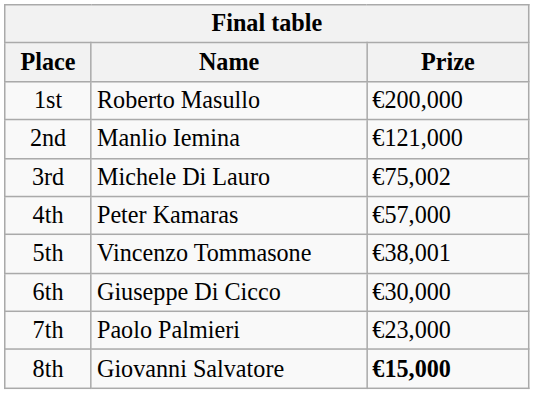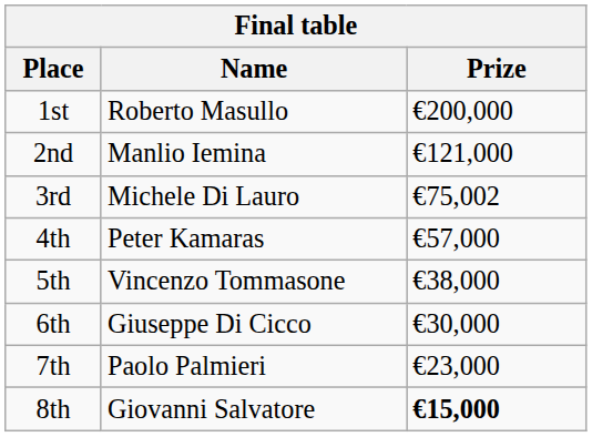 <table class="wikitable">
 <tr>
 <th colspan="3">Final table</th>
 </tr>
 <tr>
 <th style="width:50px;">Place</th>
 <th style="width:175px;">Name</th>
 <th style="width:100px;">Prize</th>
 </tr>
 <tr>
 <td style="text-align:center;">1st</td>
 <td> Roberto Masullo</td>
 <td>€200,000</td>
 </tr>
 <tr>
 <td style="text-align:center;">2nd</td>
 <td> Manlio Iemina</td>
 <td>€121,000</td>
 </tr>
 <tr>
 <td style="text-align:center;">3rd</td>
 <td> Michele Di Lauro</td>
 <td>€75,002</td>
 </tr>
 <tr>
 <td style="text-align:center;">4th</td>
 <td> Peter Kamaras</td>
 <td>€57,000</td>
 </tr>
 <tr>
 <td style="text-align:center;">5th</td>
 <td> Vincenzo Tommasone</td>
-<td>€38,001</td>
+<td>€38,000</td>
 </tr>
 <tr>
 <td style="text-align:center;">6th</td>
 <td> Giuseppe Di Cicco</td>
 <td>€30,000</td>
 </tr>
 <tr>
 <td style="text-align:center;">7th</td>
 <td> Paolo Palmieri</td>
 <td>€23,000</td>
 </tr>
 <tr>
 <td style="text-align:center;">8th</td>
 <td> Giovanni Salvatore</td>
 <td><strong>€15,000</strong></td>
 </tr>
 </table>
